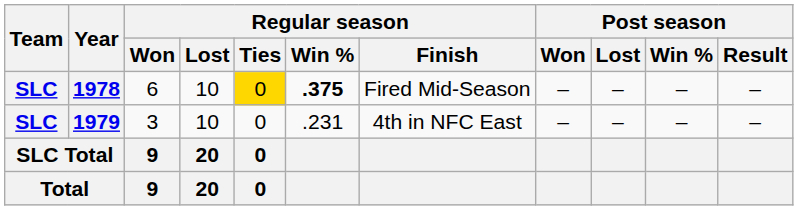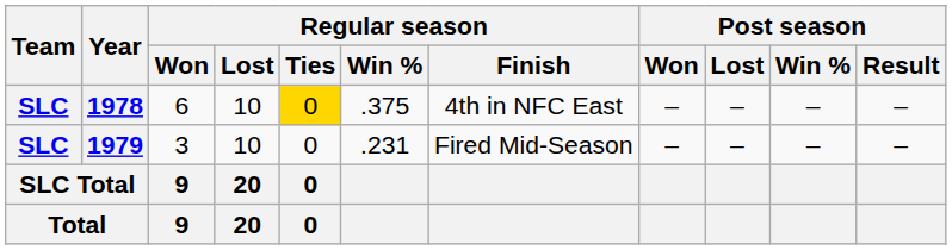 <table class="wikitable" style="font-size: 95%; text-align:center;">
 <tr>
 <th rowspan="2">Team</th>
 <th rowspan="2">Year</th>
 <th colspan="5">Regular season</th>
 <th colspan="4">Post season</th>
 </tr>
 <tr>
 <th>Won</th>
 <th>Lost</th>
 <th>Ties</th>
 <th>Win %</th>
 <th>Finish</th>
 <th>Won</th>
 <th>Lost</th>
 <th>Win %</th>
 <th>Result</th>
 </tr>
 <tr>
 <th><a href='#'>SLC</a></th>
 <th><a href='#'>1978</a></th>
 <td>6</td>
 <td>10</td>
 <td style="background: gold;">0</td>
-<td><strong>.375</strong></td>
-<td>Fired Mid-Season</td>
+<td>.375</td>
+<td>4th in NFC East</td>
 <td>–</td>
 <td>–</td>
 <td>–</td>
 <td>–</td>
 </tr>
 <tr>
 <th><a href='#'>SLC</a></th>
 <th><a href='#'>1979</a></th>
 <td>3</td>
 <td>10</td>
 <td>0</td>
 <td>.231</td>
-<td>4th in NFC East</td>
+<td>Fired Mid-Season</td>
 <td>–</td>
 <td>–</td>
 <td>–</td>
 <td>–</td>
 </tr>
 <tr>
 <th colspan="2">SLC Total</th>
 <th>9</th>
 <th>20</th>
 <th>0</th>
 <th></th>
 <th></th>
 <th></th>
 <th></th>
 <th></th>
 <th></th>
 </tr>
 <tr>
 <th colspan="2">Total</th>
 <th>9</th>
 <th>20</th>
 <th>0</th>
 <th></th>
 <th></th>
 <th></th>
 <th></th>
 <th></th>
 <th></th>
 </tr>
 </table>
